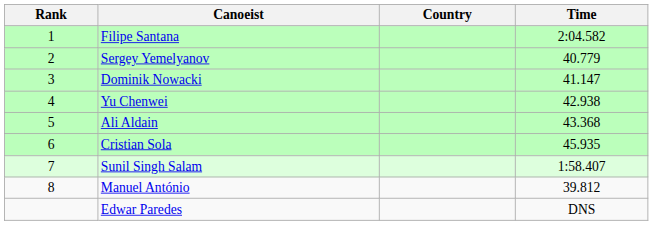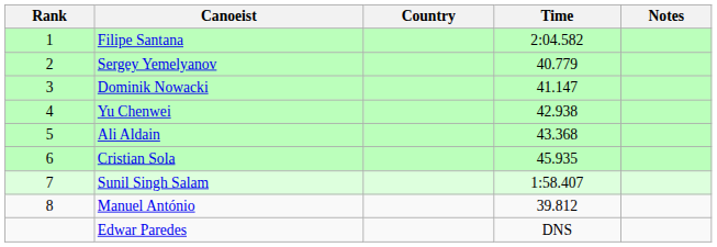 <table class="wikitable" style="text-align:center;width: 60%">
 <tr>
 <th>Rank</th>
 <th>Canoeist</th>
 <th>Country</th>
 <th>Time</th>
+<th>Notes</th>
 </tr>
 <tr bgcolor=bbffbb>
 <td>1</td>
 <td align="left"><a href='#'>Filipe Santana</a></td>
 <td align="left"></td>
 <td>2:04.582</td>
+<td></td>
 </tr>
 <tr bgcolor=bbffbb>
 <td>2</td>
 <td align="left"><a href='#'>Sergey Yemelyanov</a></td>
 <td align="left"></td>
 <td>40.779</td>
+<td></td>
 </tr>
 <tr bgcolor=bbffbb>
 <td>3</td>
 <td align="left"><a href='#'>Dominik Nowacki</a></td>
 <td align="left"></td>
 <td>41.147</td>
+<td></td>
 </tr>
 <tr bgcolor=bbffbb>
 <td>4</td>
 <td align="left"><a href='#'>Yu Chenwei</a></td>
 <td align="left"></td>
 <td>42.938</td>
+<td></td>
 </tr>
 <tr bgcolor=bbffbb>
 <td>5</td>
 <td align="left"><a href='#'>Ali Aldain</a></td>
 <td align="left"></td>
 <td>43.368</td>
+<td></td>
 </tr>
 <tr bgcolor=bbffbb>
 <td>6</td>
 <td align="left"><a href='#'>Cristian Sola</a></td>
 <td align="left"></td>
 <td>45.935</td>
+<td></td>
 </tr>
 <tr bgcolor=ddffdd>
 <td>7</td>
 <td align="left"><a href='#'>Sunil Singh Salam</a></td>
 <td align="left"></td>
 <td>1:58.407</td>
+<td></td>
 </tr>
 <tr>
 <td>8</td>
 <td align="left"><a href='#'>Manuel António</a></td>
 <td align="left"></td>
 <td>39.812</td>
+<td></td>
 </tr>
 <tr>
 <td></td>
 <td align="left"><a href='#'>Edwar Paredes</a></td>
 <td align="left"></td>
 <td>DNS</td>
+<td></td>
 </tr>
 </table>
